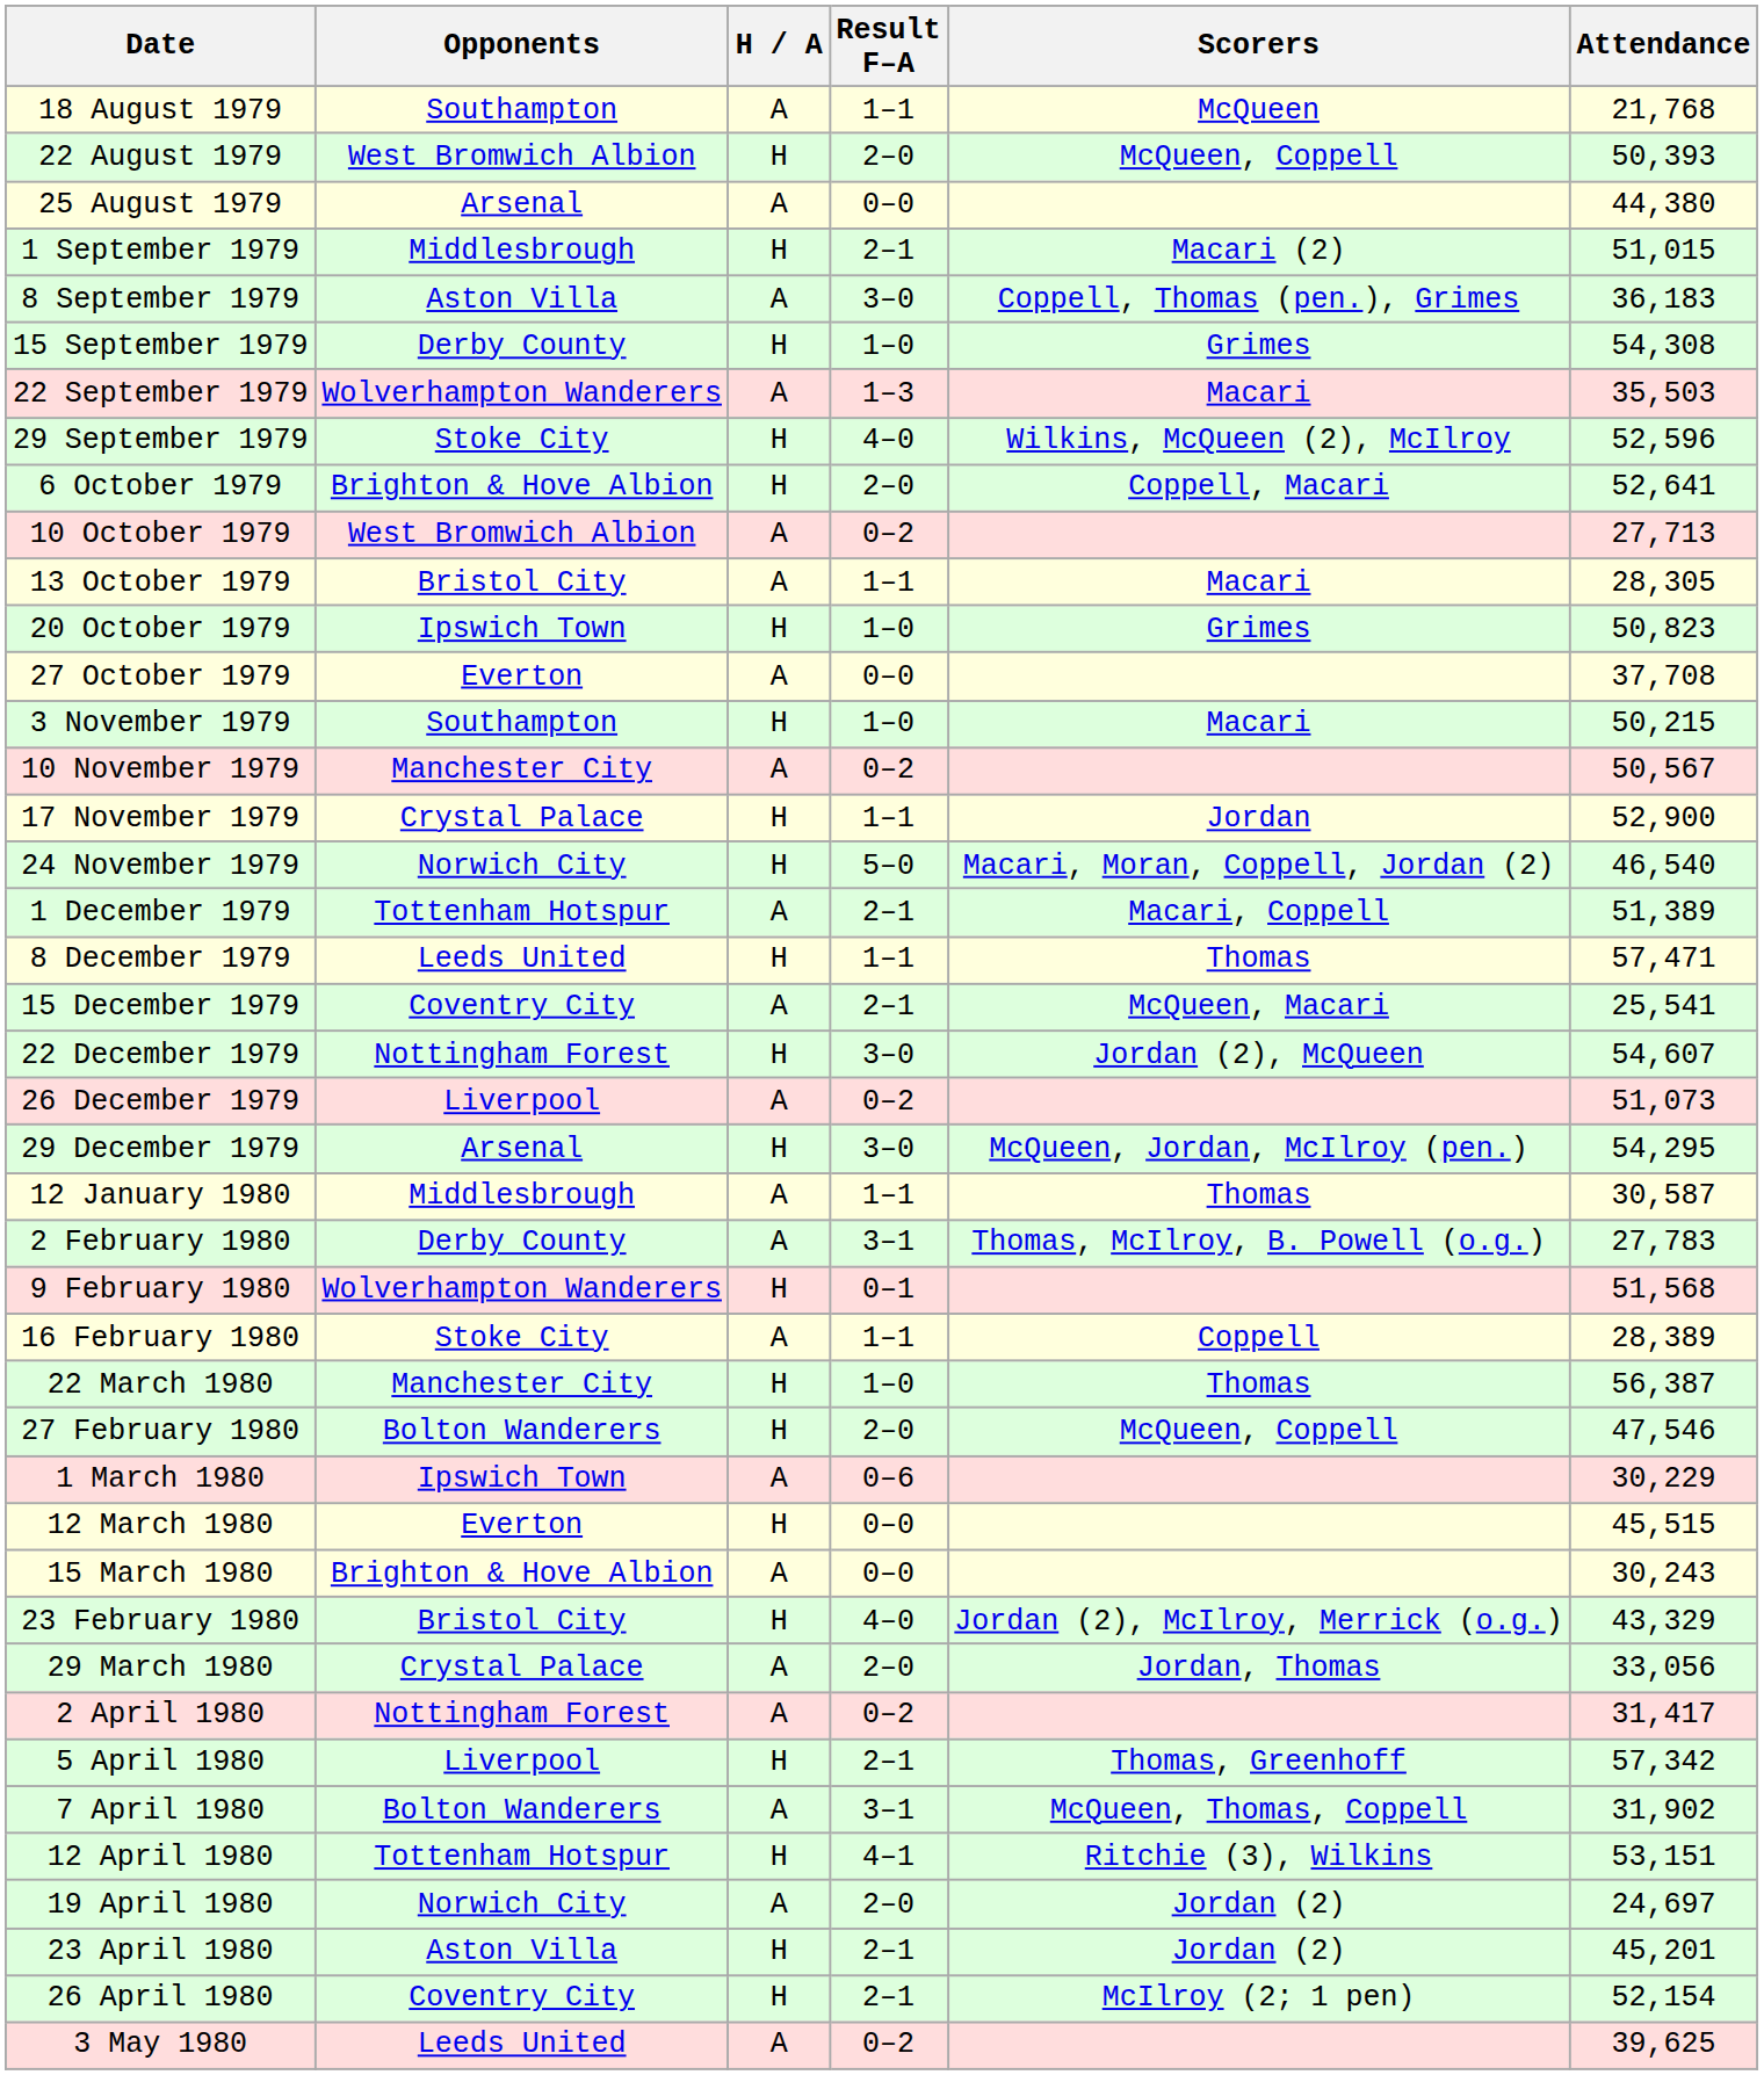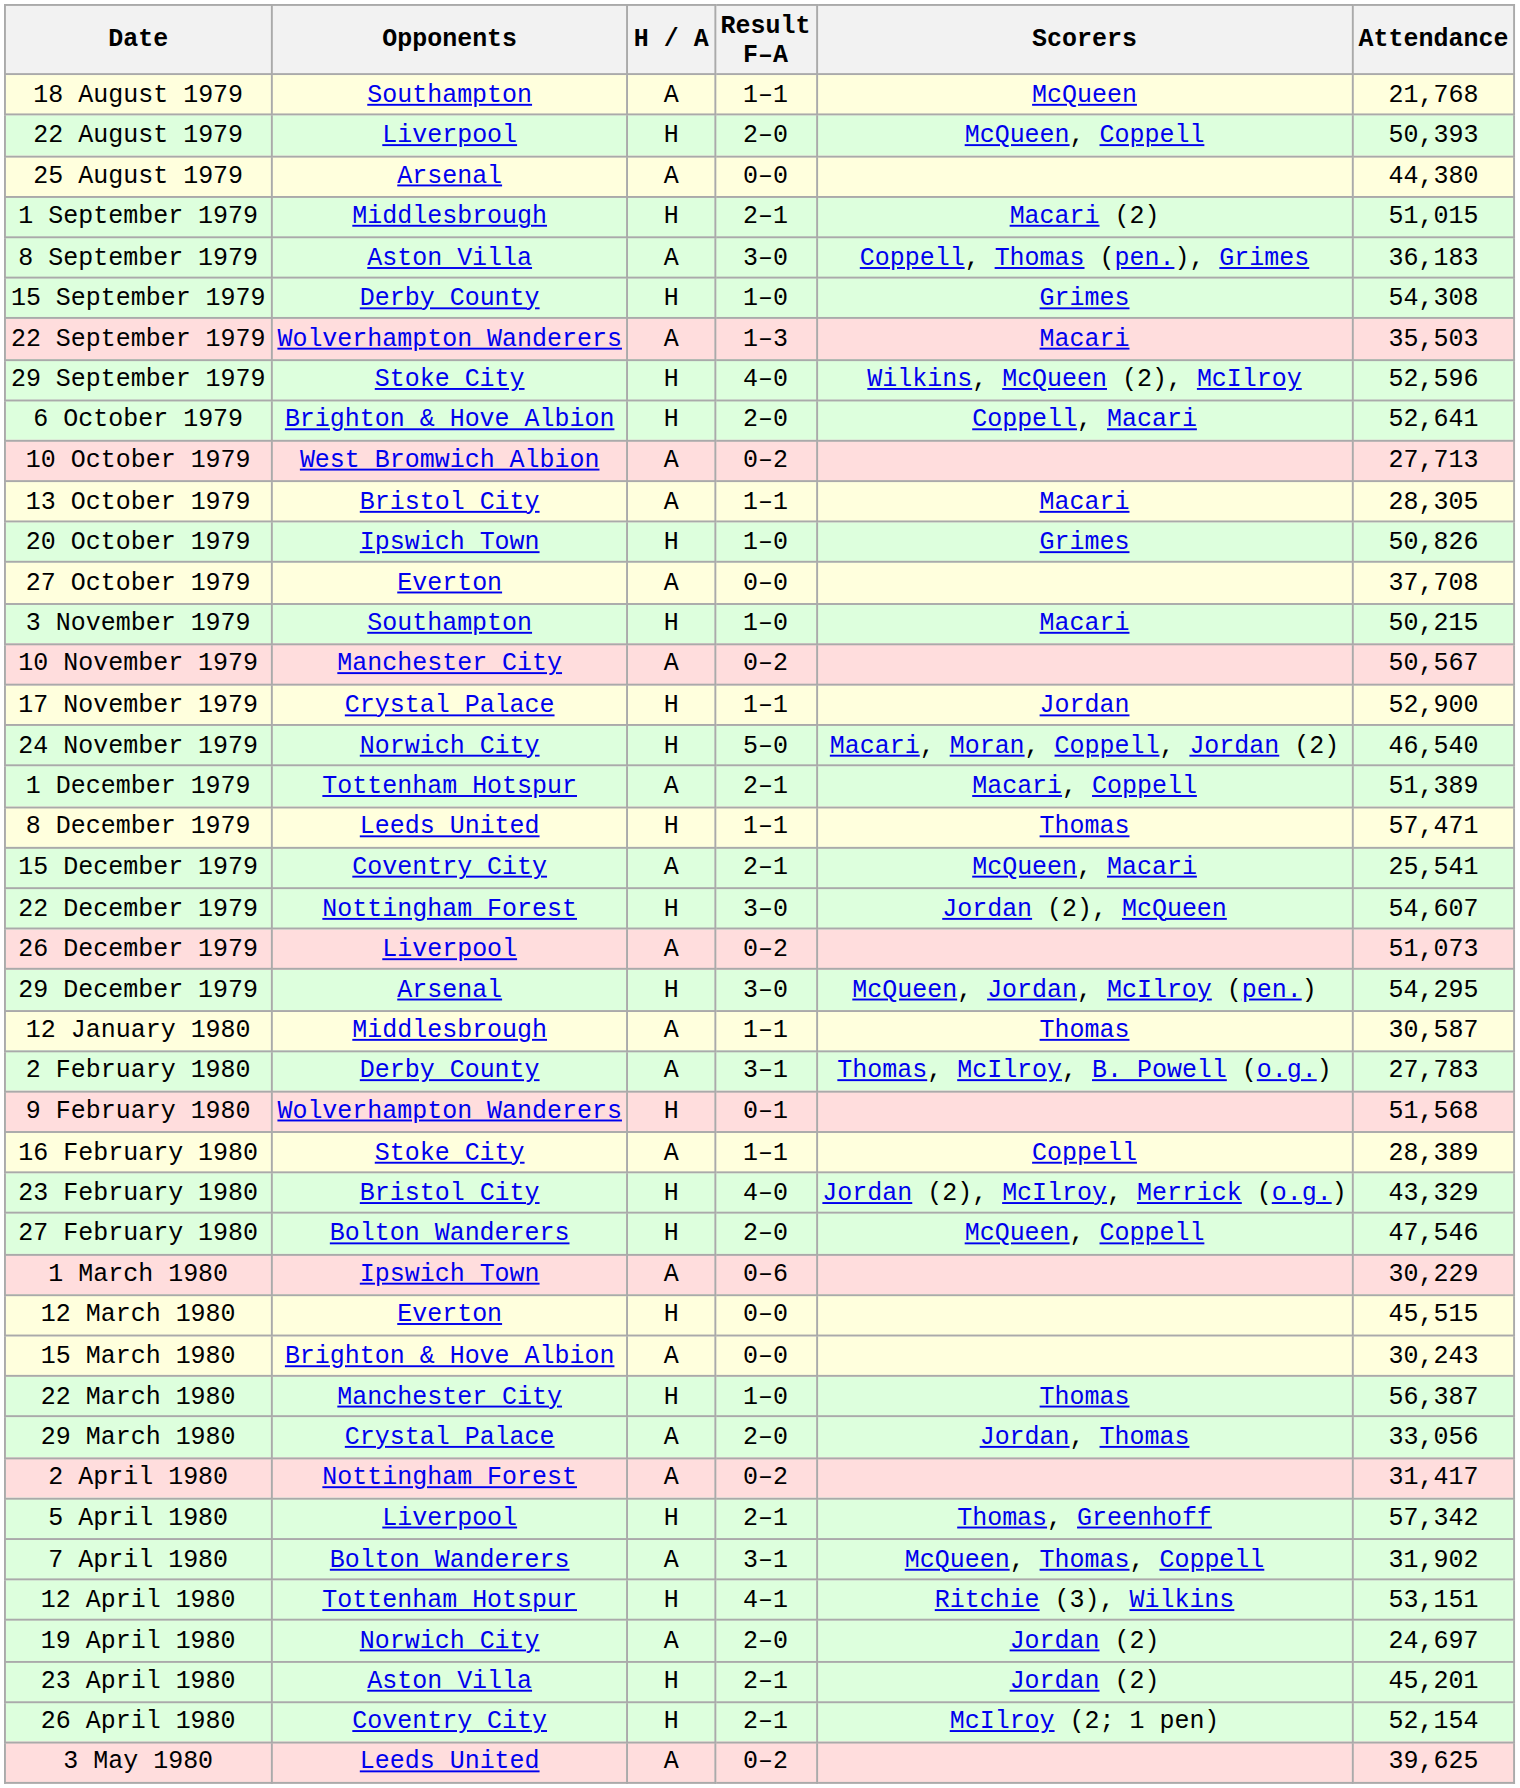 <table class="wikitable" style="text-align:center">
 <tr>
 <th>Date</th>
 <th>Opponents</th>
 <th>H / A</th>
 <th>Result<br>F–A</th>
 <th>Scorers</th>
 <th>Attendance</th>
 </tr>
 <tr bgcolor="#ffffdd">
 <td>18 August 1979</td>
 <td><a href='#'>Southampton</a></td>
 <td>A</td>
 <td>1–1</td>
 <td><a href='#'>McQueen</a></td>
 <td>21,768</td>
 </tr>
 <tr bgcolor="#ddffdd">
 <td>22 August 1979</td>
-<td><a href='#'>West Bromwich Albion</a></td>
+<td><a href='#'>Liverpool</a></td>
 <td>H</td>
 <td>2–0</td>
 <td><a href='#'>McQueen</a>, <a href='#'>Coppell</a></td>
 <td>50,393</td>
 </tr>
 <tr bgcolor="#ffffdd">
 <td>25 August 1979</td>
 <td><a href='#'>Arsenal</a></td>
 <td>A</td>
 <td>0–0</td>
 <td></td>
 <td>44,380</td>
 </tr>
 <tr bgcolor="#ddffdd">
 <td>1 September 1979</td>
 <td><a href='#'>Middlesbrough</a></td>
 <td>H</td>
 <td>2–1</td>
 <td><a href='#'>Macari</a> (2)</td>
 <td>51,015</td>
 </tr>
 <tr bgcolor="#ddffdd">
 <td>8 September 1979</td>
 <td><a href='#'>Aston Villa</a></td>
 <td>A</td>
 <td>3–0</td>
 <td><a href='#'>Coppell</a>, <a href='#'>Thomas</a> (<a href='#'>pen.</a>), <a href='#'>Grimes</a></td>
 <td>36,183</td>
 </tr>
 <tr bgcolor="#ddffdd">
 <td>15 September 1979</td>
 <td><a href='#'>Derby County</a></td>
 <td>H</td>
 <td>1–0</td>
 <td><a href='#'>Grimes</a></td>
 <td>54,308</td>
 </tr>
 <tr bgcolor="#ffdddd">
 <td>22 September 1979</td>
 <td><a href='#'>Wolverhampton Wanderers</a></td>
 <td>A</td>
 <td>1–3</td>
 <td><a href='#'>Macari</a></td>
 <td>35,503</td>
 </tr>
 <tr bgcolor="#ddffdd">
 <td>29 September 1979</td>
 <td><a href='#'>Stoke City</a></td>
 <td>H</td>
 <td>4–0</td>
 <td><a href='#'>Wilkins</a>, <a href='#'>McQueen</a> (2), <a href='#'>McIlroy</a></td>
 <td>52,596</td>
 </tr>
 <tr bgcolor="#ddffdd">
 <td>6 October 1979</td>
 <td><a href='#'>Brighton & Hove Albion</a></td>
 <td>H</td>
 <td>2–0</td>
 <td><a href='#'>Coppell</a>, <a href='#'>Macari</a></td>
 <td>52,641</td>
 </tr>
 <tr bgcolor="#ffdddd">
 <td>10 October 1979</td>
 <td><a href='#'>West Bromwich Albion</a></td>
 <td>A</td>
 <td>0–2</td>
 <td></td>
 <td>27,713</td>
 </tr>
 <tr bgcolor="#ffffdd">
 <td>13 October 1979</td>
 <td><a href='#'>Bristol City</a></td>
 <td>A</td>
 <td>1–1</td>
 <td><a href='#'>Macari</a></td>
 <td>28,305</td>
 </tr>
 <tr bgcolor="#ddffdd">
 <td>20 October 1979</td>
 <td><a href='#'>Ipswich Town</a></td>
 <td>H</td>
 <td>1–0</td>
 <td><a href='#'>Grimes</a></td>
-<td>50,823</td>
+<td>50,826</td>
 </tr>
 <tr bgcolor="#ffffdd">
 <td>27 October 1979</td>
 <td><a href='#'>Everton</a></td>
 <td>A</td>
 <td>0–0</td>
 <td></td>
 <td>37,708</td>
 </tr>
 <tr bgcolor="#ddffdd">
 <td>3 November 1979</td>
 <td><a href='#'>Southampton</a></td>
 <td>H</td>
 <td>1–0</td>
 <td><a href='#'>Macari</a></td>
 <td>50,215</td>
 </tr>
 <tr bgcolor="#ffdddd">
 <td>10 November 1979</td>
 <td><a href='#'>Manchester City</a></td>
 <td>A</td>
 <td>0–2</td>
 <td></td>
 <td>50,567</td>
 </tr>
 <tr bgcolor="#ffffdd">
 <td>17 November 1979</td>
 <td><a href='#'>Crystal Palace</a></td>
 <td>H</td>
 <td>1–1</td>
 <td><a href='#'>Jordan</a></td>
 <td>52,900</td>
 </tr>
 <tr bgcolor="#ddffdd">
 <td>24 November 1979</td>
 <td><a href='#'>Norwich City</a></td>
 <td>H</td>
 <td>5–0</td>
 <td><a href='#'>Macari</a>, <a href='#'>Moran</a>, <a href='#'>Coppell</a>, <a href='#'>Jordan</a> (2)</td>
 <td>46,540</td>
 </tr>
 <tr bgcolor="#ddffdd">
 <td>1 December 1979</td>
 <td><a href='#'>Tottenham Hotspur</a></td>
 <td>A</td>
 <td>2–1</td>
 <td><a href='#'>Macari</a>, <a href='#'>Coppell</a></td>
 <td>51,389</td>
 </tr>
 <tr bgcolor="#ffffdd">
 <td>8 December 1979</td>
 <td><a href='#'>Leeds United</a></td>
 <td>H</td>
 <td>1–1</td>
 <td><a href='#'>Thomas</a></td>
 <td>57,471</td>
 </tr>
 <tr bgcolor="#ddffdd">
 <td>15 December 1979</td>
 <td><a href='#'>Coventry City</a></td>
 <td>A</td>
 <td>2–1</td>
 <td><a href='#'>McQueen</a>, <a href='#'>Macari</a></td>
 <td>25,541</td>
 </tr>
 <tr bgcolor="#ddffdd">
 <td>22 December 1979</td>
 <td><a href='#'>Nottingham Forest</a></td>
 <td>H</td>
 <td>3–0</td>
 <td><a href='#'>Jordan</a> (2), <a href='#'>McQueen</a></td>
 <td>54,607</td>
 </tr>
 <tr bgcolor="#ffdddd">
 <td>26 December 1979</td>
 <td><a href='#'>Liverpool</a></td>
 <td>A</td>
 <td>0–2</td>
 <td></td>
 <td>51,073</td>
 </tr>
 <tr bgcolor="#ddffdd">
 <td>29 December 1979</td>
 <td><a href='#'>Arsenal</a></td>
 <td>H</td>
 <td>3–0</td>
 <td><a href='#'>McQueen</a>, <a href='#'>Jordan</a>, <a href='#'>McIlroy</a> (<a href='#'>pen.</a>)</td>
 <td>54,295</td>
 </tr>
 <tr bgcolor="#ffffdd">
 <td>12 January 1980</td>
 <td><a href='#'>Middlesbrough</a></td>
 <td>A</td>
 <td>1–1</td>
 <td><a href='#'>Thomas</a></td>
 <td>30,587</td>
 </tr>
 <tr bgcolor="#ddffdd">
 <td>2 February 1980</td>
 <td><a href='#'>Derby County</a></td>
 <td>A</td>
 <td>3–1</td>
 <td><a href='#'>Thomas</a>, <a href='#'>McIlroy</a>, <a href='#'>B. Powell</a> (<a href='#'>o.g.</a>)</td>
 <td>27,783</td>
 </tr>
 <tr bgcolor="#ffdddd">
 <td>9 February 1980</td>
 <td><a href='#'>Wolverhampton Wanderers</a></td>
 <td>H</td>
 <td>0–1</td>
 <td></td>
 <td>51,568</td>
 </tr>
 <tr bgcolor="#ffffdd">
 <td>16 February 1980</td>
 <td><a href='#'>Stoke City</a></td>
 <td>A</td>
 <td>1–1</td>
 <td><a href='#'>Coppell</a></td>
 <td>28,389</td>
 </tr>
 <tr bgcolor="#ddffdd">
-<td>22 March 1980</td>
-<td><a href='#'>Manchester City</a></td>
+<td>23 February 1980</td>
+<td><a href='#'>Bristol City</a></td>
 <td>H</td>
-<td>1–0</td>
-<td><a href='#'>Thomas</a></td>
-<td>56,387</td>
+<td>4–0</td>
+<td><a href='#'>Jordan</a> (2), <a href='#'>McIlroy</a>, <a href='#'>Merrick</a> (<a href='#'>o.g.</a>)</td>
+<td>43,329</td>
 </tr>
 <tr bgcolor="#ddffdd">
 <td>27 February 1980</td>
 <td><a href='#'>Bolton Wanderers</a></td>
 <td>H</td>
 <td>2–0</td>
 <td><a href='#'>McQueen</a>, <a href='#'>Coppell</a></td>
 <td>47,546</td>
 </tr>
 <tr bgcolor="#ffdddd">
 <td>1 March 1980</td>
 <td><a href='#'>Ipswich Town</a></td>
 <td>A</td>
 <td>0–6</td>
 <td></td>
 <td>30,229</td>
 </tr>
 <tr bgcolor="#ffffdd">
 <td>12 March 1980</td>
 <td><a href='#'>Everton</a></td>
 <td>H</td>
 <td>0–0</td>
 <td></td>
 <td>45,515</td>
 </tr>
 <tr bgcolor="#ffffdd">
 <td>15 March 1980</td>
 <td><a href='#'>Brighton & Hove Albion</a></td>
 <td>A</td>
 <td>0–0</td>
 <td></td>
 <td>30,243</td>
 </tr>
 <tr bgcolor="#ddffdd">
-<td>23 February 1980</td>
-<td><a href='#'>Bristol City</a></td>
+<td>22 March 1980</td>
+<td><a href='#'>Manchester City</a></td>
 <td>H</td>
-<td>4–0</td>
-<td><a href='#'>Jordan</a> (2), <a href='#'>McIlroy</a>, <a href='#'>Merrick</a> (<a href='#'>o.g.</a>)</td>
-<td>43,329</td>
+<td>1–0</td>
+<td><a href='#'>Thomas</a></td>
+<td>56,387</td>
 </tr>
 <tr bgcolor="#ddffdd">
 <td>29 March 1980</td>
 <td><a href='#'>Crystal Palace</a></td>
 <td>A</td>
 <td>2–0</td>
 <td><a href='#'>Jordan</a>, <a href='#'>Thomas</a></td>
 <td>33,056</td>
 </tr>
 <tr bgcolor="#ffdddd">
 <td>2 April 1980</td>
 <td><a href='#'>Nottingham Forest</a></td>
 <td>A</td>
 <td>0–2</td>
 <td></td>
 <td>31,417</td>
 </tr>
 <tr bgcolor="#ddffdd">
 <td>5 April 1980</td>
 <td><a href='#'>Liverpool</a></td>
 <td>H</td>
 <td>2–1</td>
 <td><a href='#'>Thomas</a>, <a href='#'>Greenhoff</a></td>
 <td>57,342</td>
 </tr>
 <tr bgcolor="#ddffdd">
 <td>7 April 1980</td>
 <td><a href='#'>Bolton Wanderers</a></td>
 <td>A</td>
 <td>3–1</td>
 <td><a href='#'>McQueen</a>, <a href='#'>Thomas</a>, <a href='#'>Coppell</a></td>
 <td>31,902</td>
 </tr>
 <tr bgcolor="#ddffdd">
 <td>12 April 1980</td>
 <td><a href='#'>Tottenham Hotspur</a></td>
 <td>H</td>
 <td>4–1</td>
 <td><a href='#'>Ritchie</a> (3), <a href='#'>Wilkins</a></td>
 <td>53,151</td>
 </tr>
 <tr bgcolor="#ddffdd">
 <td>19 April 1980</td>
 <td><a href='#'>Norwich City</a></td>
 <td>A</td>
 <td>2–0</td>
 <td><a href='#'>Jordan</a> (2)</td>
 <td>24,697</td>
 </tr>
 <tr bgcolor="#ddffdd">
 <td>23 April 1980</td>
 <td><a href='#'>Aston Villa</a></td>
 <td>H</td>
 <td>2–1</td>
 <td><a href='#'>Jordan</a> (2)</td>
 <td>45,201</td>
 </tr>
 <tr bgcolor="#ddffdd">
 <td>26 April 1980</td>
 <td><a href='#'>Coventry City</a></td>
 <td>H</td>
 <td>2–1</td>
 <td><a href='#'>McIlroy</a> (2; 1 pen)</td>
 <td>52,154</td>
 </tr>
 <tr bgcolor="#ffdddd">
 <td>3 May 1980</td>
 <td><a href='#'>Leeds United</a></td>
 <td>A</td>
 <td>0–2</td>
 <td></td>
 <td>39,625</td>
 </tr>
 </table>
